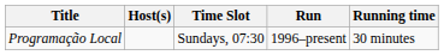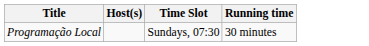 <table class="wikitable">
 <tr>
 <th>Title</th>
 <th>Host(s)</th>
 <th>Time Slot</th>
-<th>Run</th>
 <th>Running time</th>
 </tr>
 <tr>
 <td><em>Programação Local</em></td>
 <td></td>
 <td>Sundays, 07:30</td>
-<td>1996–present</td>
 <td>30 minutes</td>
 </tr>
 </table>
